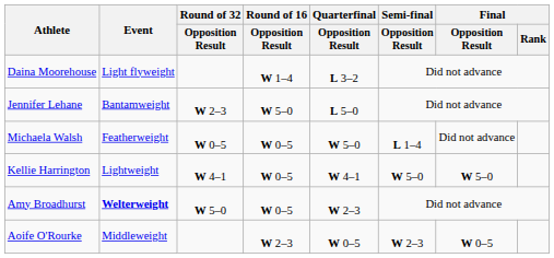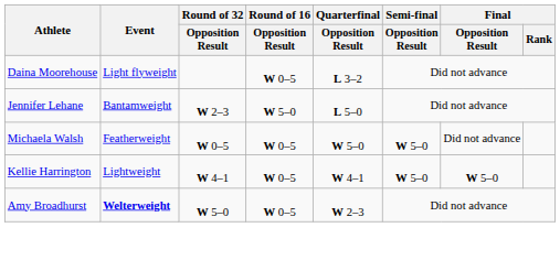 <table class=wikitable style=font-size:90%;text-align:center>
 <tr>
 <th rowspan=2>Athlete</th>
 <th rowspan=2>Event</th>
 <th>Round of 32</th>
 <th>Round of 16</th>
 <th>Quarterfinal</th>
 <th>Semi-final</th>
 <th colspan=2>Final</th>
 </tr>
 <tr style=font-size:95%>
 <th>Opposition<br>Result</th>
 <th>Opposition<br>Result</th>
 <th>Opposition<br>Result</th>
 <th>Opposition<br>Result</th>
 <th>Opposition<br>Result</th>
 <th>Rank</th>
 </tr>
 <tr>
 <td align=left><a href='#'>Daina Moorehouse</a></td>
 <td align=left><a href='#'>Light flyweight</a></td>
 <td></td>
-<td><br><strong>W</strong> 1–4</td>
+<td><br><strong>W</strong> 0–5</td>
 <td><br><strong>L</strong> 3–2</td>
 <td colspan=3>Did not advance</td>
 </tr>
 <tr>
 <td align=left><a href='#'>Jennifer Lehane</a></td>
 <td align=left><a href='#'>Bantamweight</a></td>
 <td><br><strong>W</strong> 2–3</td>
 <td><br><strong>W</strong> 5–0</td>
 <td><br><strong>L</strong> 5–0</td>
 <td colspan=3>Did not advance</td>
 </tr>
 <tr>
 <td align=left><a href='#'>Michaela Walsh</a></td>
 <td align=left><a href='#'>Featherweight</a></td>
 <td><br><strong>W</strong> 0–5</td>
 <td><br><strong>W</strong> 0–5</td>
 <td><br><strong>W</strong> 5–0</td>
-<td><br><strong>L</strong> 1–4</td>
+<td><br><strong>W</strong> 5–0</td>
 <td>Did not advance</td>
 <td></td>
 </tr>
 <tr>
 <td align=left><a href='#'>Kellie Harrington</a></td>
 <td align=left><a href='#'>Lightweight</a></td>
 <td><br><strong>W</strong> 4–1</td>
 <td><br><strong>W</strong> 0–5</td>
 <td><br><strong>W</strong> 4–1</td>
 <td><br><strong>W</strong> 5–0</td>
 <td><br><strong>W</strong> 5–0</td>
 <td></td>
 </tr>
 <tr>
 <td align=left><a href='#'>Amy Broadhurst</a></td>
 <td align=left><strong><a href='#'>Welterweight</a></strong></td>
 <td><br><strong>W</strong> 5–0</td>
 <td><br><strong>W</strong> 0–5</td>
 <td><br><strong>W</strong> 2–3</td>
 <td colspan=3>Did not advance</td>
 </tr>
-<tr>
-<td align=left><a href='#'>Aoife O'Rourke</a></td>
-<td align=left><a href='#'>Middleweight</a></td>
-<td></td>
-<td><br><strong>W</strong> 2–3</td>
-<td><br><strong>W</strong> 0–5</td>
-<td><br><strong>W</strong> 2–3</td>
-<td><br><strong>W</strong> 0–5</td>
-<td></td>
-</tr>
 </table>
